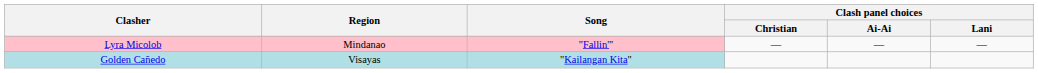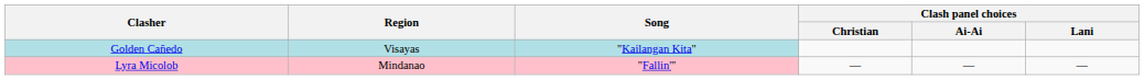 <table class="wikitable" style="text-align:center; line-height:17px; width:100%;">
 <tr>
 <th rowspan="2" width="25%">Clasher</th>
 <th rowspan="2">Region</th>
 <th rowspan="2" width="25%">Song</th>
 <th colspan="3" width="30%">Clash panel choices</th>
 </tr>
 <tr>
 <th width="10%">Christian</th>
 <th width="10%">Ai-Ai</th>
 <th width="10%">Lani</th>
 </tr>
 <tr>
+<td style="background:#b0e0e6;"><a href='#'>Golden Cañedo</a></td>
+<td style="background:#b0e0e6;">Visayas</td>
+<td style="background:#b0e0e6;">"<a href='#'>Kailangan Kita</a>"</td>
+<td><strong></strong></td>
+<td><strong></strong></td>
+<td><strong></strong></td>
+</tr>
+<tr>
 <td style="background:pink;"><a href='#'>Lyra Micolob</a></td>
 <td style="background:pink;">Mindanao</td>
 <td style="background:pink;">"<a href='#'>Fallin'</a>"</td>
 <td>—</td>
 <td>—</td>
 <td>—</td>
 </tr>
-<tr>
-<td style="background:#b0e0e6;"><a href='#'>Golden Cañedo</a></td>
-<td style="background:#b0e0e6;">Visayas</td>
-<td style="background:#b0e0e6;">"<a href='#'>Kailangan Kita</a>"</td>
-<td><strong></strong></td>
-<td><strong></strong></td>
-<td><strong></strong></td>
-</tr>
 </table>
